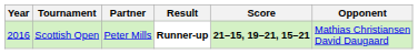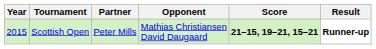 <table class="sortable wikitable" style="font-size: 90%;">
 <tr>
 <th>Year</th>
 <th>Tournament</th>
 <th>Partner</th>
+<th>Opponent</th>
+<th>Score</th>
 <th>Result</th>
-<th>Score</th>
-<th>Opponent</th>
 </tr>
 <tr style="background:#D4F1C5">
-<td align="center"><a href='#'>2016</a></td>
+<td align="center"><a href='#'>2015</a></td>
 <td align="left"><a href='#'>Scottish Open</a></td>
 <td align="left"> <a href='#'>Peter Mills</a></td>
+<td align="left"> <a href='#'>Mathias Christiansen</a><br> <a href='#'>David Daugaard</a></td>
+<td align="left"><strong>21–15, 19–21, 15–21</strong></td>
 <td style="text-align:left; background:white"> <strong>Runner-up</strong></td>
-<td align="left"><strong>21–15, 19–21, 15–21</strong></td>
-<td align="left"> <a href='#'>Mathias Christiansen</a><br> <a href='#'>David Daugaard</a></td>
 </tr>
 </table>
